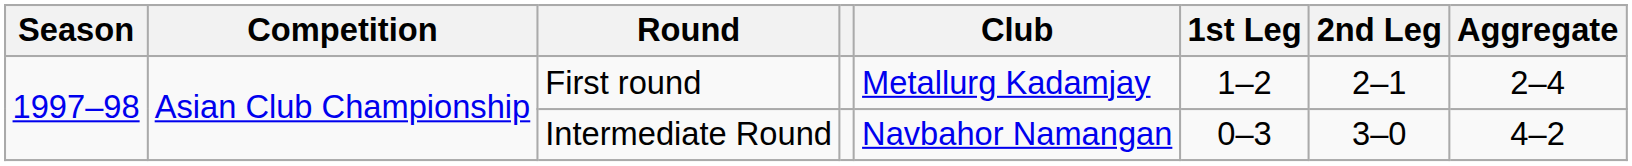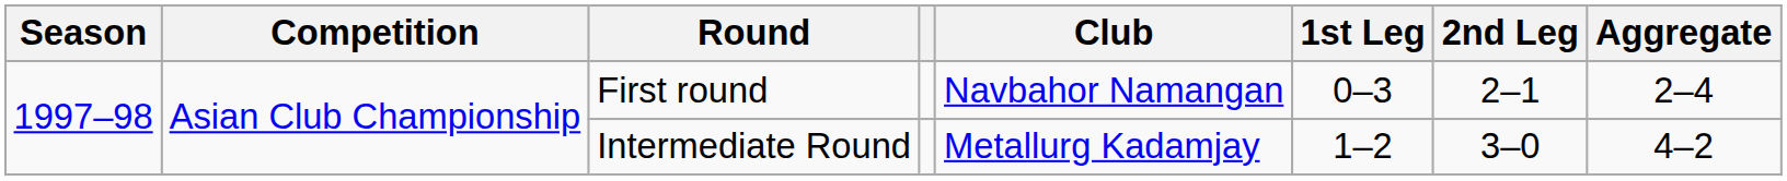 <table class="wikitable">
 <tr>
 <th>Season</th>
 <th>Competition</th>
 <th>Round</th>
 <th></th>
 <th>Club</th>
 <th>1st Leg</th>
 <th>2nd Leg</th>
 <th>Aggregate</th>
 </tr>
 <tr>
 <td rowspan="2"><a href='#'>1997–98</a></td>
 <td rowspan="2"><a href='#'>Asian Club Championship</a></td>
 <td>First round</td>
 <td></td>
-<td><a href='#'>Metallurg Kadamjay</a></td>
-<td align=center>1–2</td>
+<td><a href='#'>Navbahor Namangan</a></td>
+<td align=center>0–3</td>
 <td align=center>2–1</td>
 <td align=center>2–4</td>
 </tr>
 <tr>
 <td>Intermediate Round</td>
 <td></td>
-<td><a href='#'>Navbahor Namangan</a></td>
-<td align=center>0–3</td>
+<td><a href='#'>Metallurg Kadamjay</a></td>
+<td align=center>1–2</td>
 <td align=center>3–0</td>
 <td align=center>4–2</td>
 </tr>
 </table>
